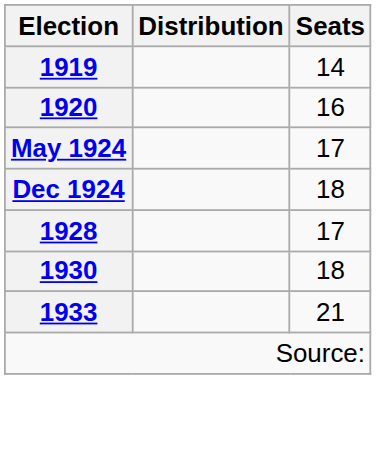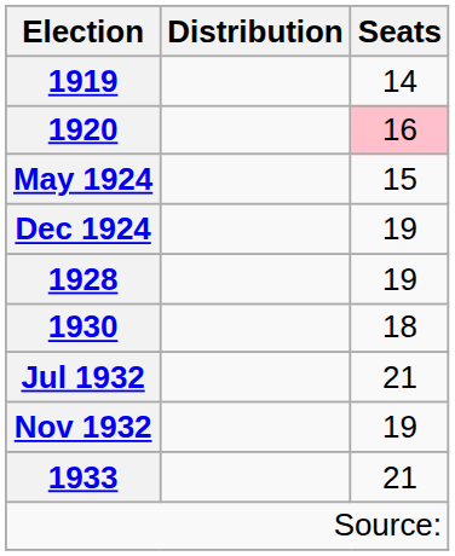 <table class=wikitable style="font-size:90%; text-align:center">
 <tr>
 <th>Election</th>
 <th>Distribution</th>
 <th>Seats</th>
 </tr>
 <tr>
 <th><a href='#'>1919</a></th>
 <td align=left>             </td>
 <td>14</td>
 </tr>
 <tr>
 <th><a href='#'>1920</a></th>
 <td align=left>               </td>
-<td>16</td>
+<td style="background: pink;">16</td>
 </tr>
 <tr>
 <th><a href='#'>May 1924</a></th>
 <td align=left>                </td>
-<td>17</td>
+<td>15</td>
 </tr>
 <tr>
 <th><a href='#'>Dec 1924</a></th>
 <td align=left>                 </td>
-<td>18</td>
+<td>19</td>
 </tr>
 <tr>
 <th><a href='#'>1928</a></th>
 <td align=left>                </td>
-<td>17</td>
+<td>19</td>
 </tr>
 <tr>
 <th><a href='#'>1930</a></th>
 <td align=left>                   </td>
 <td>18</td>
+</tr>
+<tr>
+<th><a href='#'>Jul 1932</a></th>
+<td align=left>                    </td>
+<td>21</td>
+</tr>
+<tr>
+<th><a href='#'>Nov 1932</a></th>
+<td align=left>                  </td>
+<td>19</td>
 </tr>
 <tr>
 <th><a href='#'>1933</a></th>
 <td align=left>                    </td>
 <td>21</td>
 </tr>
 <tr>
 <td colspan=3 align=right>Source: </td>
 </tr>
 </table>
